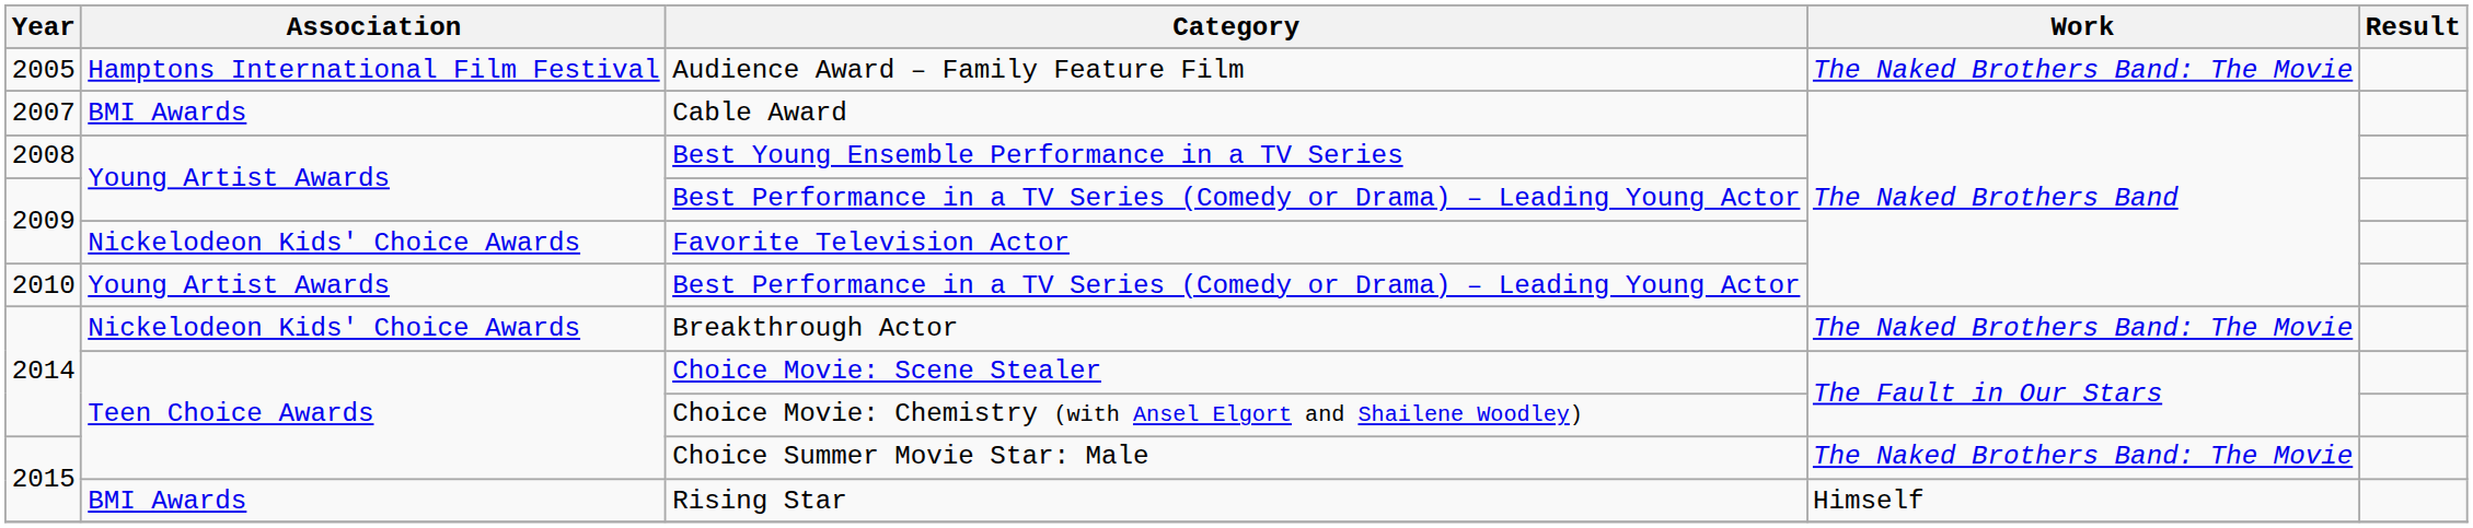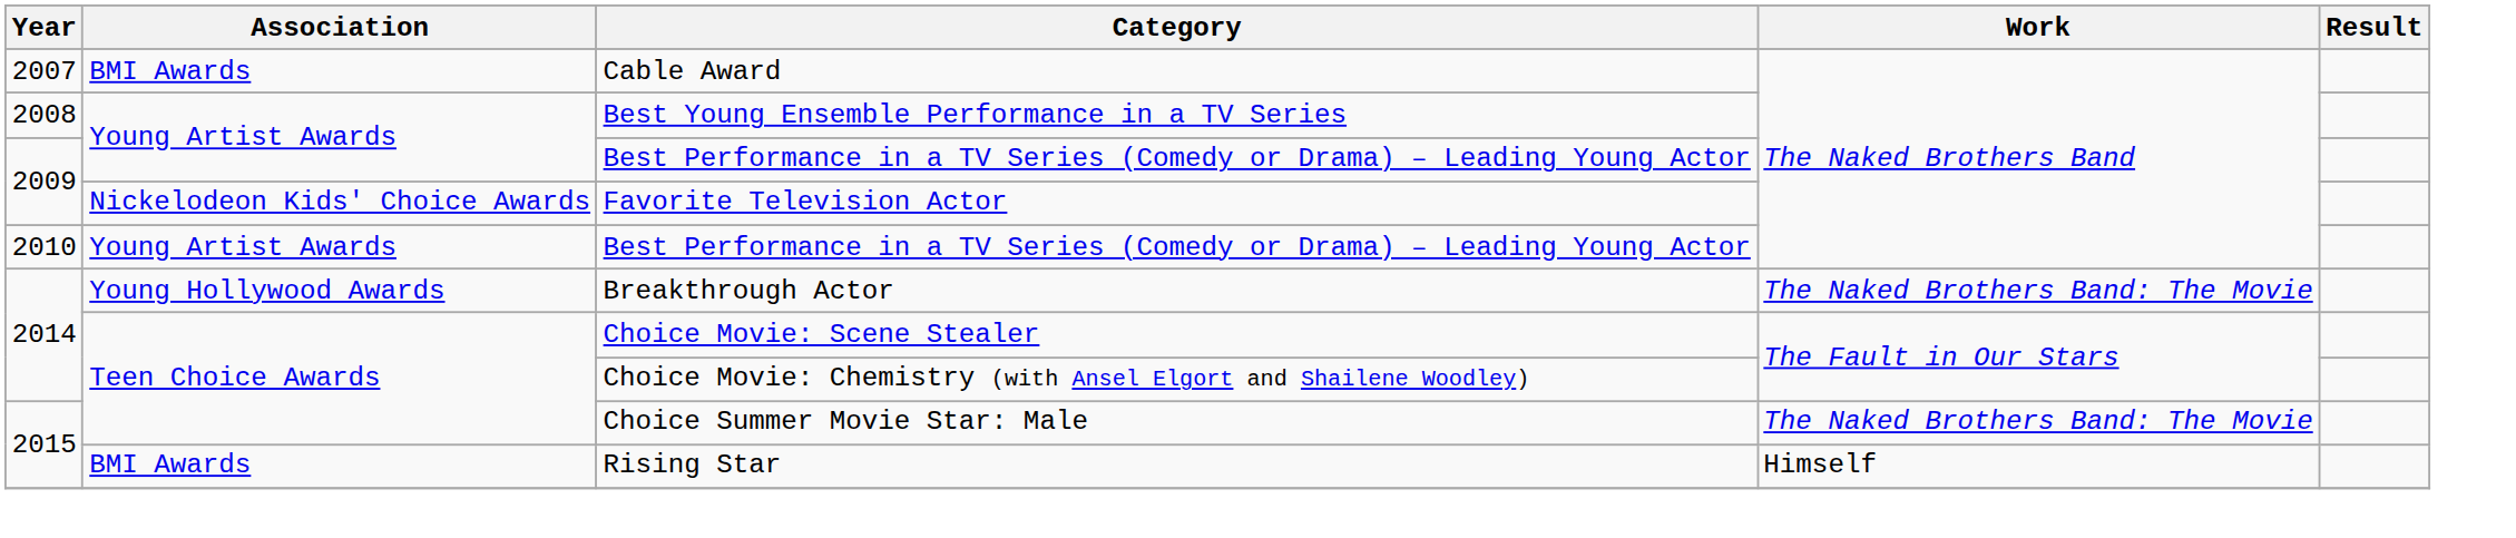 <table class="wikitable sortable">
 <tr>
 <th>Year</th>
 <th>Association</th>
 <th>Category</th>
 <th>Work</th>
 <th>Result</th>
-</tr>
-<tr>
-<td>2005</td>
-<td colspan="1"><a href='#'>Hamptons International Film Festival</a></td>
-<td rowspan="1">Audience Award – Family Feature Film</td>
-<td><em><a href='#'>The Naked Brothers Band: The Movie</a></em></td>
-<td></td>
 </tr>
 <tr>
 <td>2007</td>
 <td colspan="1"><a href='#'>BMI Awards</a></td>
 <td rowspan="1">Cable Award</td>
 <td rowspan="5"><em><a href='#'>The Naked Brothers Band</a></em></td>
 <td></td>
 </tr>
 <tr>
 <td>2008</td>
 <td rowspan="2"><a href='#'>Young Artist Awards</a></td>
 <td><a href='#'>Best Young Ensemble Performance in a TV Series</a></td>
 <td></td>
 </tr>
 <tr>
 <td rowspan="2">2009</td>
 <td><a href='#'>Best Performance in a TV Series (Comedy or Drama) – Leading Young Actor</a></td>
 <td></td>
 </tr>
 <tr>
 <td><a href='#'>Nickelodeon Kids' Choice Awards</a></td>
 <td><a href='#'>Favorite Television Actor</a></td>
 <td></td>
 </tr>
 <tr>
 <td>2010</td>
 <td><a href='#'>Young Artist Awards</a></td>
 <td><a href='#'>Best Performance in a TV Series (Comedy or Drama) – Leading Young Actor</a></td>
 <td></td>
 </tr>
 <tr>
 <td rowspan="3">2014</td>
-<td><a href='#'>Nickelodeon Kids' Choice Awards</a></td>
+<td><a href='#'>Young Hollywood Awards</a></td>
 <td>Breakthrough Actor</td>
 <td><em><a href='#'>The Naked Brothers Band: The Movie</a></em></td>
 <td></td>
 </tr>
 <tr>
 <td rowspan="3"><a href='#'>Teen Choice Awards</a></td>
 <td><a href='#'>Choice Movie: Scene Stealer</a></td>
 <td rowspan="2"><em><a href='#'>The Fault in Our Stars</a></em></td>
 <td></td>
 </tr>
 <tr>
 <td>Choice Movie: Chemistry <small>(with <a href='#'>Ansel Elgort</a> and <a href='#'>Shailene Woodley</a>)</small></td>
 <td></td>
 </tr>
 <tr>
 <td rowspan="2">2015</td>
 <td>Choice Summer Movie Star: Male</td>
 <td><em><a href='#'>The Naked Brothers Band: The Movie</a></em></td>
 <td></td>
 </tr>
 <tr>
 <td colspan="1"><a href='#'>BMI Awards</a></td>
 <td>Rising Star</td>
 <td>Himself</td>
 <td></td>
 </tr>
 <tr>
 </tr>
 </table>
